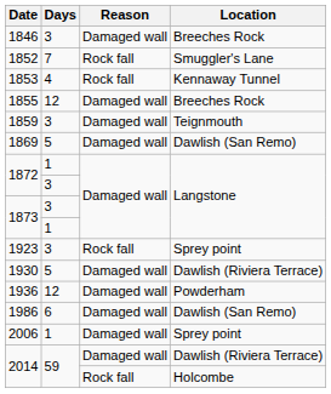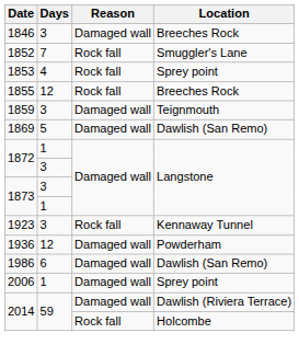 <table class="wikitable sortable mw-collapsible">
 <tr>
 <th>Date</th>
 <th>Days</th>
 <th>Reason</th>
 <th>Location</th>
 </tr>
 <tr>
 <td>1846</td>
 <td>3</td>
 <td>Damaged wall</td>
 <td>Breeches Rock</td>
 </tr>
 <tr>
 <td>1852</td>
 <td>7</td>
 <td>Rock fall</td>
 <td>Smuggler's Lane</td>
 </tr>
 <tr>
 <td>1853</td>
 <td>4</td>
 <td>Rock fall</td>
-<td>Kennaway Tunnel</td>
+<td>Sprey point</td>
 </tr>
 <tr>
 <td>1855</td>
 <td>12</td>
-<td>Damaged wall</td>
+<td>Rock fall</td>
 <td>Breeches Rock</td>
 </tr>
 <tr>
 <td>1859</td>
 <td>3</td>
 <td>Damaged wall</td>
 <td>Teignmouth</td>
 </tr>
 <tr>
 <td>1869</td>
 <td>5</td>
 <td>Damaged wall</td>
 <td>Dawlish (San Remo)</td>
 </tr>
 <tr>
 <td rowspan="2">1872</td>
 <td>1</td>
 <td rowspan="4">Damaged wall</td>
 <td rowspan="4">Langstone</td>
 </tr>
 <tr>
 <td>3</td>
 </tr>
 <tr>
 <td rowspan="2">1873</td>
 <td>3</td>
 </tr>
 <tr>
 <td>1</td>
 </tr>
 <tr>
 <td>1923</td>
 <td>3</td>
 <td>Rock fall</td>
-<td>Sprey point</td>
-</tr>
-<tr>
-<td>1930</td>
-<td>5</td>
-<td>Damaged wall</td>
-<td>Dawlish (Riviera Terrace)</td>
+<td>Kennaway Tunnel</td>
 </tr>
 <tr>
 <td>1936</td>
 <td>12</td>
 <td>Damaged wall</td>
 <td>Powderham</td>
 </tr>
 <tr>
 <td>1986</td>
 <td>6</td>
 <td>Damaged wall</td>
 <td>Dawlish (San Remo)</td>
 </tr>
 <tr>
 <td>2006</td>
 <td>1</td>
 <td>Damaged wall</td>
 <td>Sprey point</td>
 </tr>
 <tr>
 <td rowspan="2">2014</td>
 <td rowspan="2">59</td>
 <td>Damaged wall</td>
 <td>Dawlish (Riviera Terrace)</td>
 </tr>
 <tr>
 <td>Rock fall</td>
 <td>Holcombe</td>
 </tr>
 </table>
